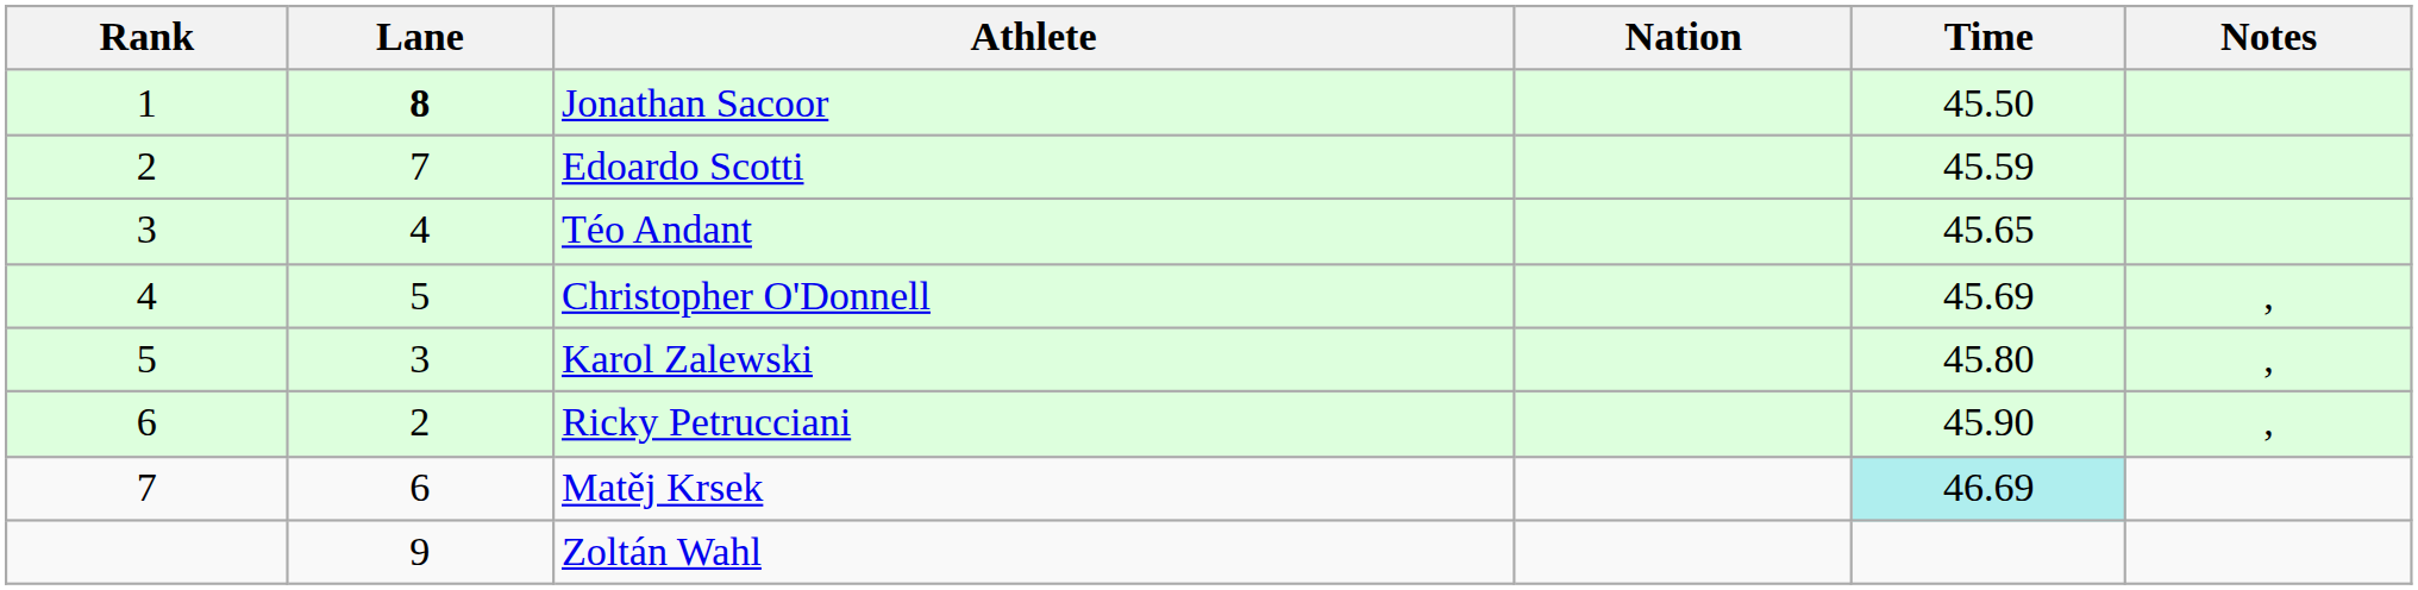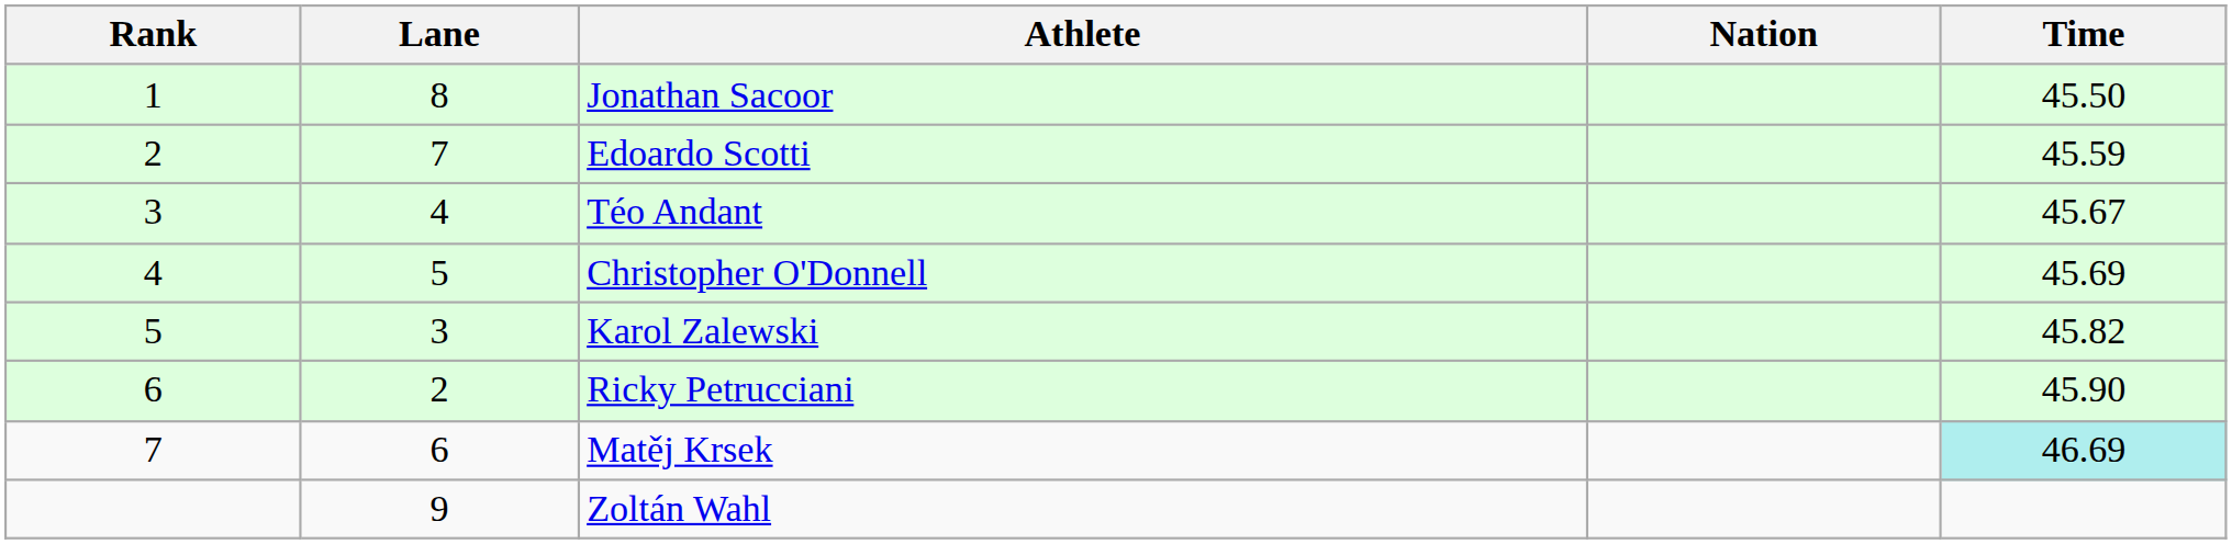 <table class="wikitable sortable" style="text-align:center;width: 60%;">
 <tr>
 <th scope="col">Rank</th>
 <th scope="col">Lane</th>
 <th scope="col">Athlete</th>
 <th scope="col">Nation</th>
 <th scope="col">Time</th>
-<th scope="col">Notes</th>
 </tr>
 <tr bgcolor=ddffdd>
 <td>1</td>
-<td><strong>8</strong></td>
+<td>8</td>
 <td align=left><a href='#'>Jonathan Sacoor</a></td>
 <td align=left></td>
 <td>45.50</td>
-<td></td>
 </tr>
 <tr bgcolor=ddffdd>
 <td>2</td>
 <td>7</td>
 <td align=left><a href='#'>Edoardo Scotti</a></td>
 <td align=left></td>
 <td>45.59</td>
-<td></td>
 </tr>
 <tr bgcolor=ddffdd>
 <td>3</td>
 <td>4</td>
 <td align=left><a href='#'>Téo Andant</a></td>
 <td align=left></td>
-<td>45.65</td>
-<td></td>
+<td>45.67</td>
 </tr>
 <tr bgcolor=ddffdd>
 <td>4</td>
 <td>5</td>
 <td align=left><a href='#'>Christopher O'Donnell</a></td>
 <td align=left></td>
 <td>45.69</td>
-<td>, </td>
 </tr>
 <tr bgcolor=ddffdd>
 <td>5</td>
 <td>3</td>
 <td align=left><a href='#'>Karol Zalewski</a></td>
 <td align=left></td>
-<td>45.80</td>
-<td>, </td>
+<td>45.82</td>
 </tr>
 <tr bgcolor=ddffdd>
 <td>6</td>
 <td>2</td>
 <td align=left><a href='#'>Ricky Petrucciani</a></td>
 <td align=left></td>
 <td>45.90</td>
-<td>, </td>
 </tr>
 <tr>
 <td>7</td>
 <td>6</td>
 <td align=left><a href='#'>Matěj Krsek</a></td>
 <td align=left></td>
 <td style="background: paleturquoise;">46.69</td>
-<td></td>
 </tr>
 <tr>
 <td></td>
 <td>9</td>
 <td align=left><a href='#'>Zoltán Wahl</a></td>
 <td align=left></td>
 <td></td>
-<td></td>
 </tr>
 </table>
